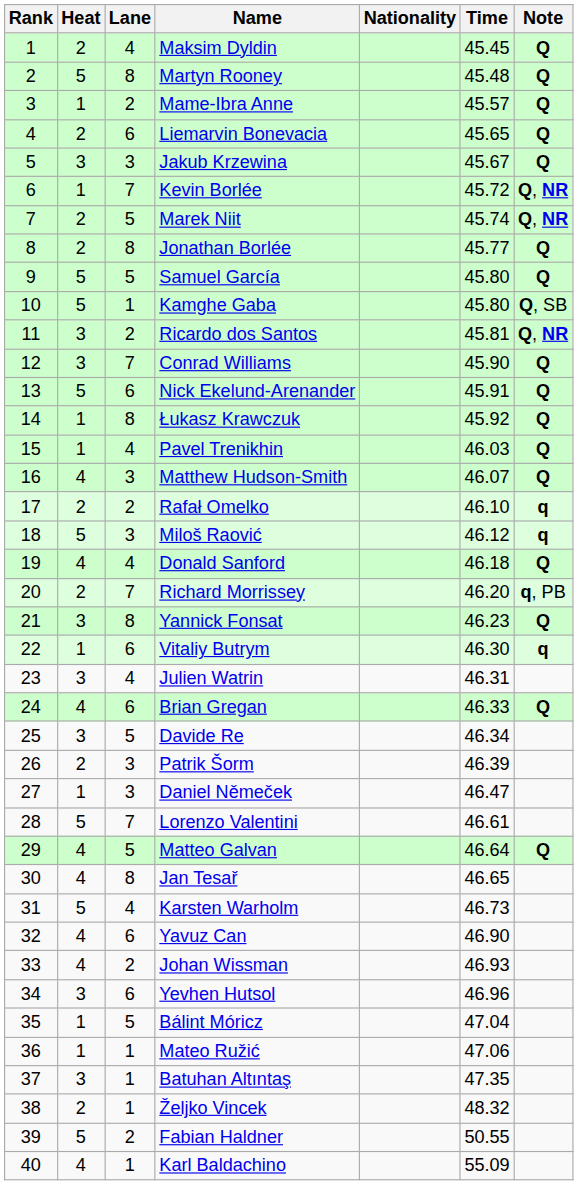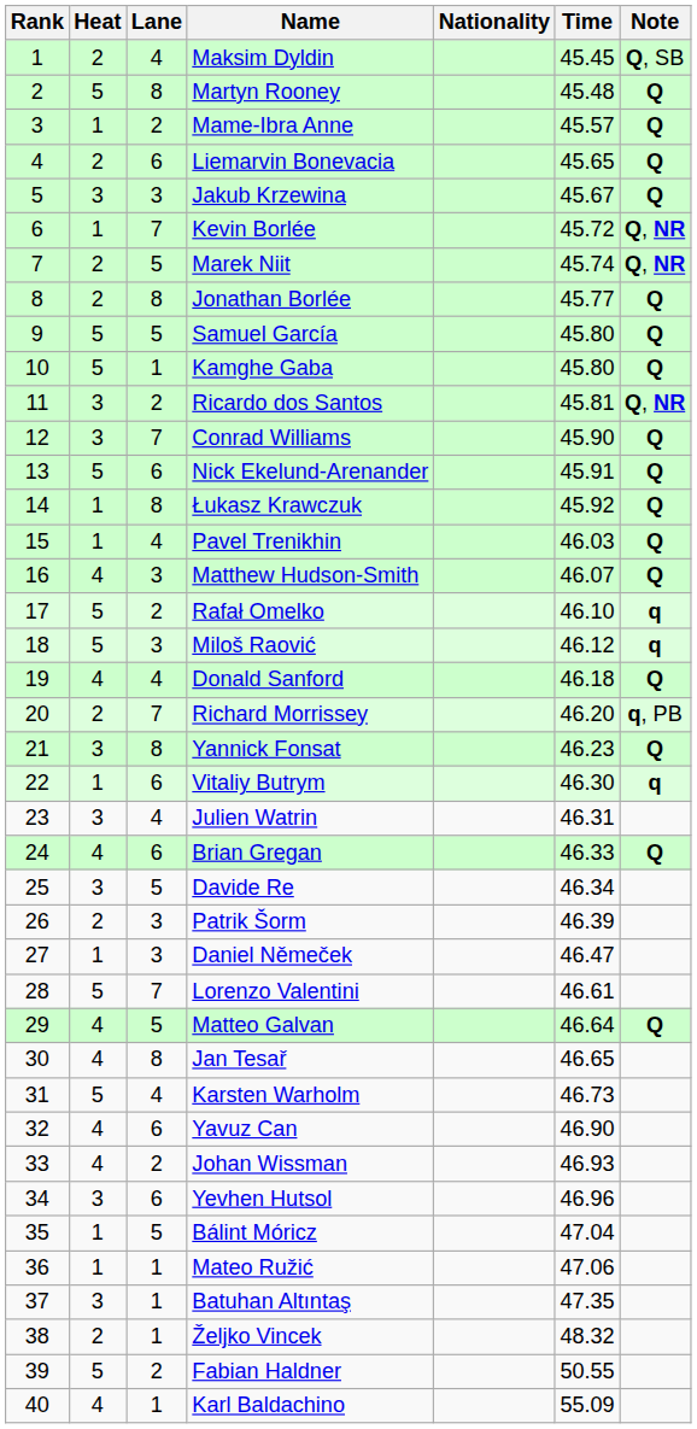 <table class="wikitable sortable" style="text-align:center">
 <tr>
 <th>Rank</th>
 <th>Heat</th>
 <th>Lane</th>
 <th>Name</th>
 <th>Nationality</th>
 <th>Time</th>
 <th>Note</th>
 </tr>
 <tr bgcolor=ccffcc>
 <td>1</td>
 <td>2</td>
 <td>4</td>
 <td align=left><a href='#'>Maksim Dyldin</a></td>
 <td align=left></td>
 <td>45.45</td>
-<td><strong>Q</strong></td>
+<td><strong>Q</strong>, SB</td>
 </tr>
 <tr bgcolor=ccffcc>
 <td>2</td>
 <td>5</td>
 <td>8</td>
 <td align=left><a href='#'>Martyn Rooney</a></td>
 <td align=left></td>
 <td>45.48</td>
 <td><strong>Q</strong></td>
 </tr>
 <tr bgcolor=ccffcc>
 <td>3</td>
 <td>1</td>
 <td>2</td>
 <td align=left><a href='#'>Mame-Ibra Anne</a></td>
 <td align=left></td>
 <td>45.57</td>
 <td><strong>Q</strong></td>
 </tr>
 <tr bgcolor=ccffcc>
 <td>4</td>
 <td>2</td>
 <td>6</td>
 <td align=left><a href='#'>Liemarvin Bonevacia</a></td>
 <td align=left></td>
 <td>45.65</td>
 <td><strong>Q</strong></td>
 </tr>
 <tr bgcolor=ccffcc>
 <td>5</td>
 <td>3</td>
 <td>3</td>
 <td align=left><a href='#'>Jakub Krzewina</a></td>
 <td align=left></td>
 <td>45.67</td>
 <td><strong>Q</strong></td>
 </tr>
 <tr bgcolor=ccffcc>
 <td>6</td>
 <td>1</td>
 <td>7</td>
 <td align=left><a href='#'>Kevin Borlée</a></td>
 <td align=left></td>
 <td>45.72</td>
 <td><strong>Q</strong>, <strong><a href='#'>NR</a></strong></td>
 </tr>
 <tr bgcolor=ccffcc>
 <td>7</td>
 <td>2</td>
 <td>5</td>
 <td align=left><a href='#'>Marek Niit</a></td>
 <td align=left></td>
 <td>45.74</td>
 <td><strong>Q</strong>, <strong><a href='#'>NR</a></strong></td>
 </tr>
 <tr bgcolor=ccffcc>
 <td>8</td>
 <td>2</td>
 <td>8</td>
 <td align=left><a href='#'>Jonathan Borlée</a></td>
 <td align=left></td>
 <td>45.77</td>
 <td><strong>Q</strong></td>
 </tr>
 <tr bgcolor=ccffcc>
 <td>9</td>
 <td>5</td>
 <td>5</td>
 <td align=left><a href='#'>Samuel García</a></td>
 <td align=left></td>
 <td>45.80</td>
 <td><strong>Q</strong></td>
 </tr>
 <tr bgcolor=ccffcc>
 <td>10</td>
 <td>5</td>
 <td>1</td>
 <td align=left><a href='#'>Kamghe Gaba</a></td>
 <td align=left></td>
 <td>45.80</td>
-<td><strong>Q</strong>, SB</td>
+<td><strong>Q</strong></td>
 </tr>
 <tr bgcolor=ccffcc>
 <td>11</td>
 <td>3</td>
 <td>2</td>
 <td align=left><a href='#'>Ricardo dos Santos</a></td>
 <td align=left></td>
 <td>45.81</td>
 <td><strong>Q</strong>, <strong><a href='#'>NR</a></strong></td>
 </tr>
 <tr bgcolor=ccffcc>
 <td>12</td>
 <td>3</td>
 <td>7</td>
 <td align=left><a href='#'>Conrad Williams</a></td>
 <td align=left></td>
 <td>45.90</td>
 <td><strong>Q</strong></td>
 </tr>
 <tr bgcolor=ccffcc>
 <td>13</td>
 <td>5</td>
 <td>6</td>
 <td align=left><a href='#'>Nick Ekelund-Arenander</a></td>
 <td align=left></td>
 <td>45.91</td>
 <td><strong>Q</strong></td>
 </tr>
 <tr bgcolor=ccffcc>
 <td>14</td>
 <td>1</td>
 <td>8</td>
 <td align=left><a href='#'>Łukasz Krawczuk</a></td>
 <td align=left></td>
 <td>45.92</td>
 <td><strong>Q</strong></td>
 </tr>
 <tr bgcolor=ccffcc>
 <td>15</td>
 <td>1</td>
 <td>4</td>
 <td align=left><a href='#'>Pavel Trenikhin</a></td>
 <td align=left></td>
 <td>46.03</td>
 <td><strong>Q</strong></td>
 </tr>
 <tr bgcolor=ccffcc>
 <td>16</td>
 <td>4</td>
 <td>3</td>
 <td align=left><a href='#'>Matthew Hudson-Smith</a></td>
 <td align=left></td>
 <td>46.07</td>
 <td><strong>Q</strong></td>
 </tr>
 <tr bgcolor=ddffdd>
 <td>17</td>
-<td>2</td>
+<td>5</td>
 <td>2</td>
 <td align=left><a href='#'>Rafał Omelko</a></td>
 <td align=left></td>
 <td>46.10</td>
 <td><strong>q</strong></td>
 </tr>
 <tr bgcolor=ddffdd>
 <td>18</td>
 <td>5</td>
 <td>3</td>
 <td align=left><a href='#'>Miloš Raović</a></td>
 <td align=left></td>
 <td>46.12</td>
 <td><strong>q</strong></td>
 </tr>
 <tr bgcolor=ccffcc>
 <td>19</td>
 <td>4</td>
 <td>4</td>
 <td align=left><a href='#'>Donald Sanford</a></td>
 <td align=left></td>
 <td>46.18</td>
 <td><strong>Q</strong></td>
 </tr>
 <tr bgcolor=ddffdd>
 <td>20</td>
 <td>2</td>
 <td>7</td>
 <td align=left><a href='#'>Richard Morrissey</a></td>
 <td align=left></td>
 <td>46.20</td>
 <td><strong>q</strong>, PB</td>
 </tr>
 <tr bgcolor=ccffcc>
 <td>21</td>
 <td>3</td>
 <td>8</td>
 <td align=left><a href='#'>Yannick Fonsat</a></td>
 <td align=left></td>
 <td>46.23</td>
 <td><strong>Q</strong></td>
 </tr>
 <tr bgcolor=ddffdd>
 <td>22</td>
 <td>1</td>
 <td>6</td>
 <td align=left><a href='#'>Vitaliy Butrym</a></td>
 <td align=left></td>
 <td>46.30</td>
 <td><strong>q</strong></td>
 </tr>
 <tr>
 <td>23</td>
 <td>3</td>
 <td>4</td>
 <td align=left><a href='#'>Julien Watrin</a></td>
 <td align=left></td>
 <td>46.31</td>
 <td></td>
 </tr>
 <tr bgcolor=ccffcc>
 <td>24</td>
 <td>4</td>
 <td>6</td>
 <td align=left><a href='#'>Brian Gregan</a></td>
 <td align=left></td>
 <td>46.33</td>
 <td><strong>Q</strong></td>
 </tr>
 <tr>
 <td>25</td>
 <td>3</td>
 <td>5</td>
 <td align=left><a href='#'>Davide Re</a></td>
 <td align=left></td>
 <td>46.34</td>
 <td></td>
 </tr>
 <tr>
 <td>26</td>
 <td>2</td>
 <td>3</td>
 <td align=left><a href='#'>Patrik Šorm</a></td>
 <td align=left></td>
 <td>46.39</td>
 <td></td>
 </tr>
 <tr>
 <td>27</td>
 <td>1</td>
 <td>3</td>
 <td align=left><a href='#'>Daniel Němeček</a></td>
 <td align=left></td>
 <td>46.47</td>
 <td></td>
 </tr>
 <tr>
 <td>28</td>
 <td>5</td>
 <td>7</td>
 <td align=left><a href='#'>Lorenzo Valentini</a></td>
 <td align=left></td>
 <td>46.61</td>
 <td></td>
 </tr>
 <tr bgcolor=ccffcc>
 <td>29</td>
 <td>4</td>
 <td>5</td>
 <td align=left><a href='#'>Matteo Galvan</a></td>
 <td align=left></td>
 <td>46.64</td>
 <td><strong>Q</strong></td>
 </tr>
 <tr>
 <td>30</td>
 <td>4</td>
 <td>8</td>
 <td align=left><a href='#'>Jan Tesař</a></td>
 <td align=left></td>
 <td>46.65</td>
 <td></td>
 </tr>
 <tr>
 <td>31</td>
 <td>5</td>
 <td>4</td>
 <td align=left><a href='#'>Karsten Warholm</a></td>
 <td align=left></td>
 <td>46.73</td>
 <td></td>
 </tr>
 <tr>
 <td>32</td>
 <td>4</td>
 <td>6</td>
 <td align=left><a href='#'>Yavuz Can</a></td>
 <td align=left></td>
 <td>46.90</td>
 <td></td>
 </tr>
 <tr>
 <td>33</td>
 <td>4</td>
 <td>2</td>
 <td align=left><a href='#'>Johan Wissman</a></td>
 <td align=left></td>
 <td>46.93</td>
 <td></td>
 </tr>
 <tr>
 <td>34</td>
 <td>3</td>
 <td>6</td>
 <td align=left><a href='#'>Yevhen Hutsol</a></td>
 <td align=left></td>
 <td>46.96</td>
 <td></td>
 </tr>
 <tr>
 <td>35</td>
 <td>1</td>
 <td>5</td>
 <td align=left><a href='#'>Bálint Móricz</a></td>
 <td align=left></td>
 <td>47.04</td>
 <td></td>
 </tr>
 <tr>
 <td>36</td>
 <td>1</td>
 <td>1</td>
 <td align=left><a href='#'>Mateo Ružić</a></td>
 <td align=left></td>
 <td>47.06</td>
 <td></td>
 </tr>
 <tr>
 <td>37</td>
 <td>3</td>
 <td>1</td>
 <td align=left><a href='#'>Batuhan Altıntaş</a></td>
 <td align=left></td>
 <td>47.35</td>
 <td></td>
 </tr>
 <tr>
 <td>38</td>
 <td>2</td>
 <td>1</td>
 <td align=left><a href='#'>Željko Vincek</a></td>
 <td align=left></td>
 <td>48.32</td>
 <td></td>
 </tr>
 <tr>
 <td>39</td>
 <td>5</td>
 <td>2</td>
 <td align=left><a href='#'>Fabian Haldner</a></td>
 <td align=left></td>
 <td>50.55</td>
 <td></td>
 </tr>
 <tr>
 <td>40</td>
 <td>4</td>
 <td>1</td>
 <td align=left><a href='#'>Karl Baldachino</a></td>
 <td align=left></td>
 <td>55.09</td>
 <td></td>
 </tr>
 </table>
